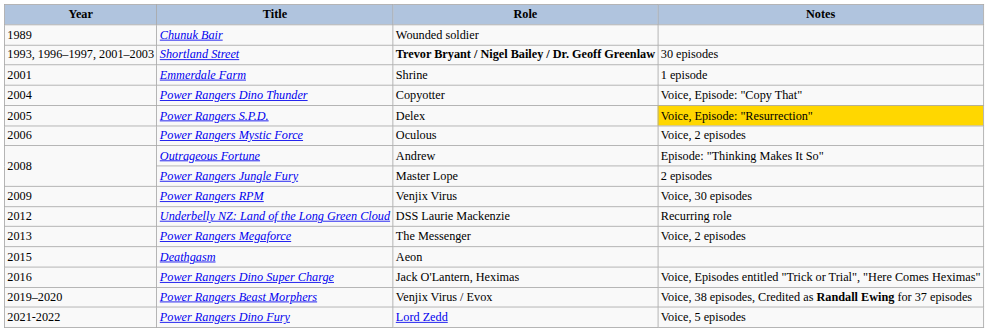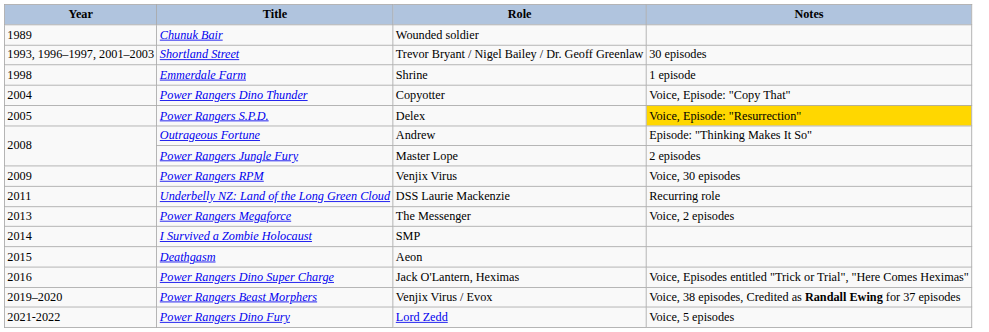 <table class="wikitable" style="font-size:90%;">
 <tr>
 <th style="background:#B0C4DE;">Year</th>
 <th style="background:#B0C4DE;">Title</th>
 <th style="background:#B0C4DE;">Role</th>
 <th style="background:#B0C4DE;">Notes</th>
 </tr>
 <tr>
 <td rowspan="1">1989</td>
 <td><em><a href='#'>Chunuk Bair</a></em></td>
 <td>Wounded soldier</td>
 </tr>
 <tr>
 <td rowspan="1">1993, 1996–1997, 2001–2003</td>
 <td><em><a href='#'>Shortland Street</a></em></td>
-<td><strong>Trevor Bryant / Nigel Bailey / Dr. Geoff Greenlaw</strong></td>
+<td>Trevor Bryant / Nigel Bailey / Dr. Geoff Greenlaw</td>
 <td>30 episodes</td>
 </tr>
 <tr>
-<td rowspan="1">2001</td>
+<td rowspan="1">1998</td>
 <td><em><a href='#'>Emmerdale Farm</a></em></td>
 <td>Shrine</td>
 <td>1 episode</td>
 </tr>
 <tr>
 <td rowspan="1">2004</td>
 <td><em><a href='#'>Power Rangers Dino Thunder</a></em></td>
 <td>Copyotter</td>
 <td>Voice, Episode: "Copy That"</td>
 </tr>
 <tr>
 <td rowspan="1">2005</td>
 <td><em><a href='#'>Power Rangers S.P.D.</a></em></td>
 <td>Delex</td>
 <td style="background: gold;">Voice, Episode: "Resurrection"</td>
-</tr>
-<tr>
-<td rowspan="1">2006</td>
-<td><em><a href='#'>Power Rangers Mystic Force</a></em></td>
-<td>Oculous</td>
-<td>Voice, 2 episodes</td>
 </tr>
 <tr>
 <td rowspan="2">2008</td>
 <td><em><a href='#'>Outrageous Fortune</a></em></td>
 <td>Andrew</td>
 <td>Episode: "Thinking Makes It So"</td>
 </tr>
 <tr>
 <td><em><a href='#'>Power Rangers Jungle Fury</a></em></td>
 <td>Master Lope</td>
 <td>2 episodes</td>
 </tr>
 <tr>
 <td rowspan="1">2009</td>
 <td><em><a href='#'>Power Rangers RPM</a></em></td>
 <td>Venjix Virus</td>
 <td>Voice, 30 episodes</td>
 </tr>
 <tr>
-<td rowspan="1">2012</td>
+<td rowspan="1">2011</td>
 <td><em><a href='#'>Underbelly NZ: Land of the Long Green Cloud</a></em></td>
 <td>DSS Laurie Mackenzie</td>
 <td>Recurring role</td>
 </tr>
 <tr>
 <td rowspan="1">2013</td>
 <td><em><a href='#'>Power Rangers Megaforce</a></em></td>
 <td>The Messenger</td>
 <td>Voice, 2 episodes</td>
+</tr>
+<tr>
+<td>2014</td>
+<td><em><a href='#'>I Survived a Zombie Holocaust</a></em></td>
+<td>SMP</td>
+<td></td>
 </tr>
 <tr>
 <td rowspan="1">2015</td>
 <td><em><a href='#'>Deathgasm</a></em></td>
 <td>Aeon</td>
 <td></td>
 </tr>
 <tr>
 <td>2016</td>
 <td><em><a href='#'>Power Rangers Dino Super Charge</a></em></td>
 <td>Jack O'Lantern, Heximas</td>
 <td>Voice, Episodes entitled "Trick or Trial", "Here Comes Heximas"</td>
 </tr>
 <tr>
 <td>2019–2020</td>
 <td><em><a href='#'>Power Rangers Beast Morphers</a></em></td>
 <td>Venjix Virus / Evox</td>
 <td>Voice, 38 episodes, Credited as <strong>Randall Ewing</strong> for 37 episodes</td>
 </tr>
 <tr>
 <td rowspan="1">2021-2022</td>
 <td><em><a href='#'>Power Rangers Dino Fury</a></em></td>
 <td><a href='#'>Lord Zedd</a></td>
 <td>Voice, 5 episodes</td>
 </tr>
 </table>
